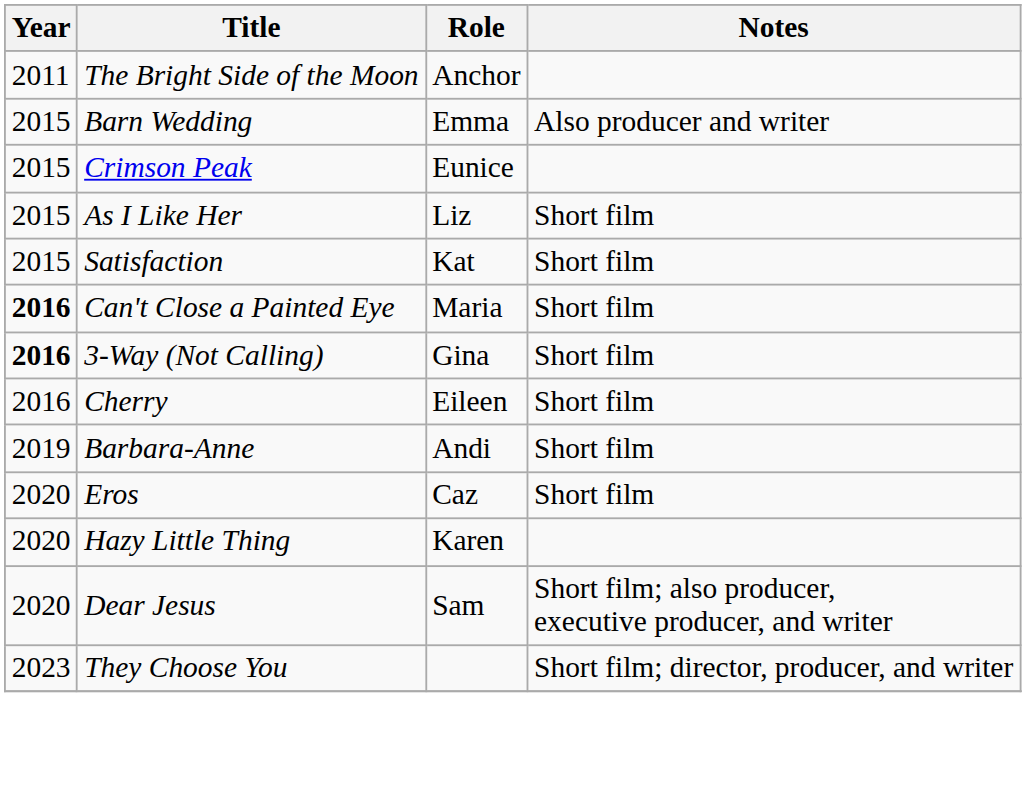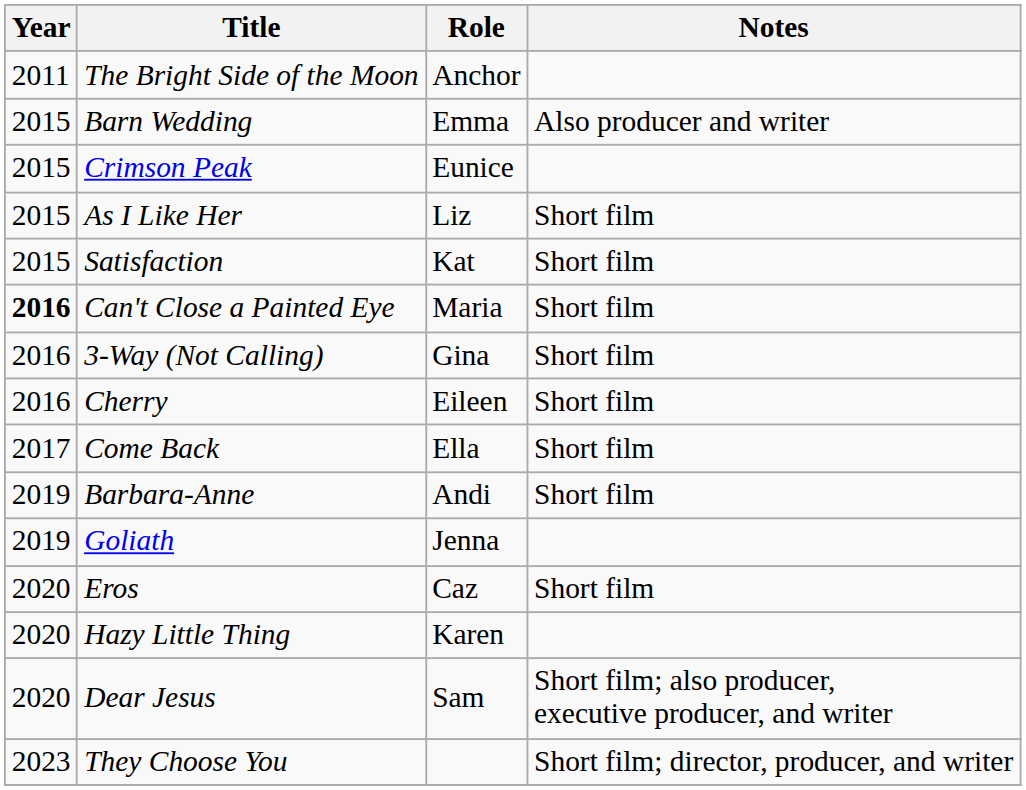 <table class="wikitable sortable">
 <tr>
 <th>Year</th>
 <th>Title</th>
 <th>Role</th>
 <th class="unsortable">Notes</th>
 </tr>
 <tr>
 <td>2011</td>
 <td data-sort-value="Bright Side of the Moon, The"><em>The Bright Side of the Moon</em></td>
 <td>Anchor</td>
 <td></td>
 </tr>
 <tr>
 <td>2015</td>
 <td><em>Barn Wedding</em></td>
 <td>Emma</td>
 <td>Also producer and writer</td>
 </tr>
 <tr>
 <td>2015</td>
 <td><em><a href='#'>Crimson Peak</a></em></td>
 <td>Eunice</td>
 <td></td>
 </tr>
 <tr>
 <td>2015</td>
 <td><em>As I Like Her</em></td>
 <td>Liz</td>
 <td>Short film</td>
 </tr>
 <tr>
 <td>2015</td>
 <td><em>Satisfaction</em></td>
 <td>Kat</td>
 <td>Short film</td>
 </tr>
 <tr>
 <td><strong>2016</strong></td>
 <td><em>Can't Close a Painted Eye</em></td>
 <td>Maria</td>
 <td>Short film</td>
 </tr>
 <tr>
-<td><strong>2016</strong></td>
+<td>2016</td>
 <td><em>3-Way (Not Calling)</em></td>
 <td>Gina</td>
 <td>Short film</td>
 </tr>
 <tr>
 <td>2016</td>
 <td><em>Cherry</em></td>
 <td>Eileen</td>
 <td>Short film</td>
 </tr>
 <tr>
+<td>2017</td>
+<td><em>Come Back</em></td>
+<td>Ella</td>
+<td>Short film</td>
+</tr>
+<tr>
 <td>2019</td>
 <td><em>Barbara-Anne</em></td>
 <td>Andi</td>
 <td>Short film</td>
+</tr>
+<tr>
+<td>2019</td>
+<td><em><a href='#'>Goliath</a></em></td>
+<td>Jenna</td>
+<td></td>
 </tr>
 <tr>
 <td>2020</td>
 <td><em>Eros</em></td>
 <td>Caz</td>
 <td>Short film</td>
 </tr>
 <tr>
 <td>2020</td>
 <td><em>Hazy Little Thing</em></td>
 <td>Karen</td>
 <td></td>
 </tr>
 <tr>
 <td>2020</td>
 <td><em>Dear Jesus</em></td>
 <td>Sam</td>
 <td>Short film; also producer,<br>executive producer, and writer</td>
 </tr>
 <tr>
 <td>2023</td>
 <td><em>They Choose You</em></td>
 <td></td>
 <td>Short film; director, producer, and writer</td>
 </tr>
 <tr>
 </tr>
 </table>
